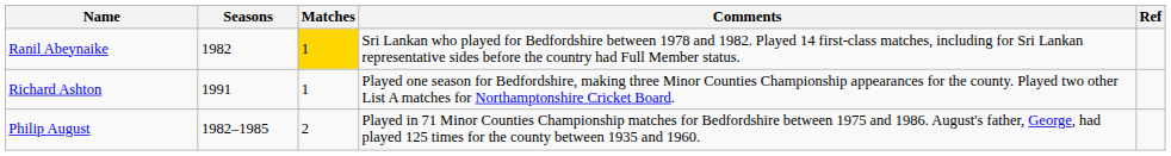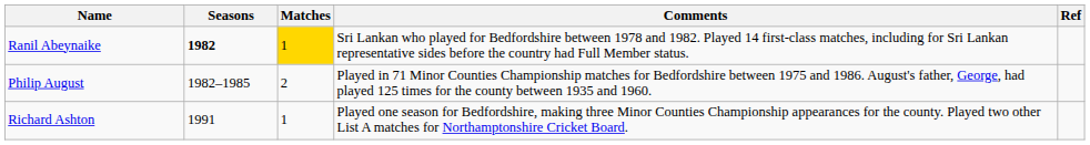 <table class="wikitable">
 <tr>
 <th style="width:200px">Name</th>
 <th style="width:100px">Seasons</th>
 <th>Matches</th>
 <th>Comments</th>
 <th>Ref</th>
 </tr>
 <tr>
 <td><a href='#'>Ranil Abeynaike</a></td>
-<td>1982</td>
+<td><strong>1982</strong></td>
 <td style="background: gold;">1</td>
 <td>Sri Lankan who played for Bedfordshire between 1978 and 1982. Played 14 first-class matches, including for Sri Lankan representative sides before the country had Full Member status.</td>
+<td></td>
+</tr>
+<tr>
+<td><a href='#'>Philip August</a></td>
+<td>1982–1985</td>
+<td>2</td>
+<td>Played in 71 Minor Counties Championship matches for Bedfordshire between 1975 and 1986. August's father, <a href='#'>George</a>, had played 125 times for the county between 1935 and 1960.</td>
 <td></td>
 </tr>
 <tr>
 <td><a href='#'>Richard Ashton</a></td>
 <td>1991</td>
 <td>1</td>
 <td>Played one season for Bedfordshire, making three Minor Counties Championship appearances for the county. Played two other List A matches for <a href='#'>Northamptonshire Cricket Board</a>.</td>
 <td></td>
 </tr>
-<tr>
-<td><a href='#'>Philip August</a></td>
-<td>1982–1985</td>
-<td>2</td>
-<td>Played in 71 Minor Counties Championship matches for Bedfordshire between 1975 and 1986. August's father, <a href='#'>George</a>, had played 125 times for the county between 1935 and 1960.</td>
-<td></td>
-</tr>
 </table>
